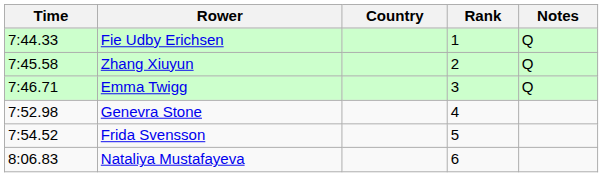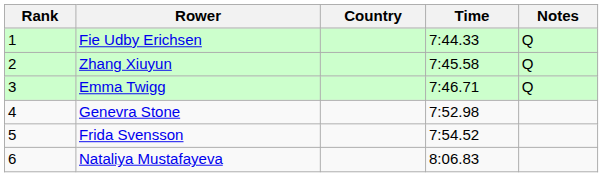 <table class="wikitable sortable" width=50%>
 <tr>
-<th>Time</th>
+<th>Rank</th>
 <th>Rower</th>
 <th>Country</th>
-<th>Rank</th>
+<th>Time</th>
 <th>Notes</th>
 </tr>
 <tr bgcolor=ccffcc>
-<td>7:44.33</td>
+<td>1</td>
 <td><a href='#'>Fie Udby Erichsen</a></td>
 <td></td>
-<td>1</td>
+<td>7:44.33</td>
 <td>Q</td>
 </tr>
 <tr bgcolor=ccffcc>
-<td>7:45.58</td>
+<td>2</td>
 <td><a href='#'>Zhang Xiuyun</a></td>
 <td></td>
-<td>2</td>
+<td>7:45.58</td>
 <td>Q</td>
 </tr>
 <tr bgcolor=ccffcc>
-<td>7:46.71</td>
+<td>3</td>
 <td><a href='#'>Emma Twigg</a></td>
 <td></td>
-<td>3</td>
+<td>7:46.71</td>
 <td>Q</td>
 </tr>
 <tr>
-<td>7:52.98</td>
+<td>4</td>
 <td><a href='#'>Genevra Stone</a></td>
 <td></td>
-<td>4</td>
+<td>7:52.98</td>
 <td></td>
 </tr>
 <tr>
-<td>7:54.52</td>
+<td>5</td>
 <td><a href='#'>Frida Svensson</a></td>
 <td></td>
-<td>5</td>
+<td>7:54.52</td>
 <td></td>
 </tr>
 <tr>
-<td>8:06.83</td>
+<td>6</td>
 <td><a href='#'>Nataliya Mustafayeva</a></td>
 <td></td>
-<td>6</td>
+<td>8:06.83</td>
 <td></td>
 </tr>
 </table>
